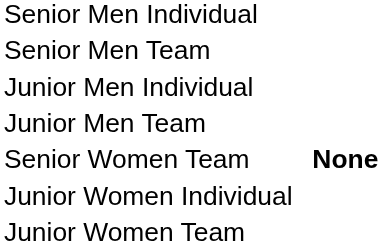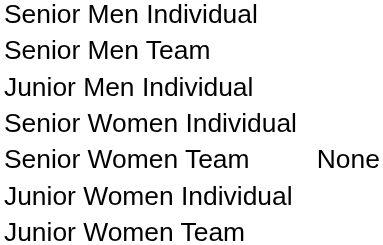 <table>
 <tr>
 <td>Senior Men Individual</td>
 <td></td>
 <td></td>
 <td></td>
 </tr>
 <tr>
 <td>Senior Men Team</td>
 <td></td>
 <td></td>
 <td></td>
 </tr>
 <tr>
 <td>Junior Men Individual</td>
 <td></td>
 <td></td>
 <td></td>
 </tr>
 <tr>
-<td>Junior Men Team</td>
+<td>Senior Women Individual</td>
 <td></td>
 <td></td>
 <td></td>
 </tr>
 <tr>
 <td>Senior Women Team</td>
 <td></td>
 <td></td>
-<td><strong>None</strong></td>
+<td>None</td>
 </tr>
 <tr>
 <td>Junior Women Individual</td>
 <td></td>
 <td></td>
 <td></td>
 </tr>
 <tr>
 <td>Junior Women Team</td>
 <td></td>
 <td></td>
 <td></td>
 </tr>
 </table>
